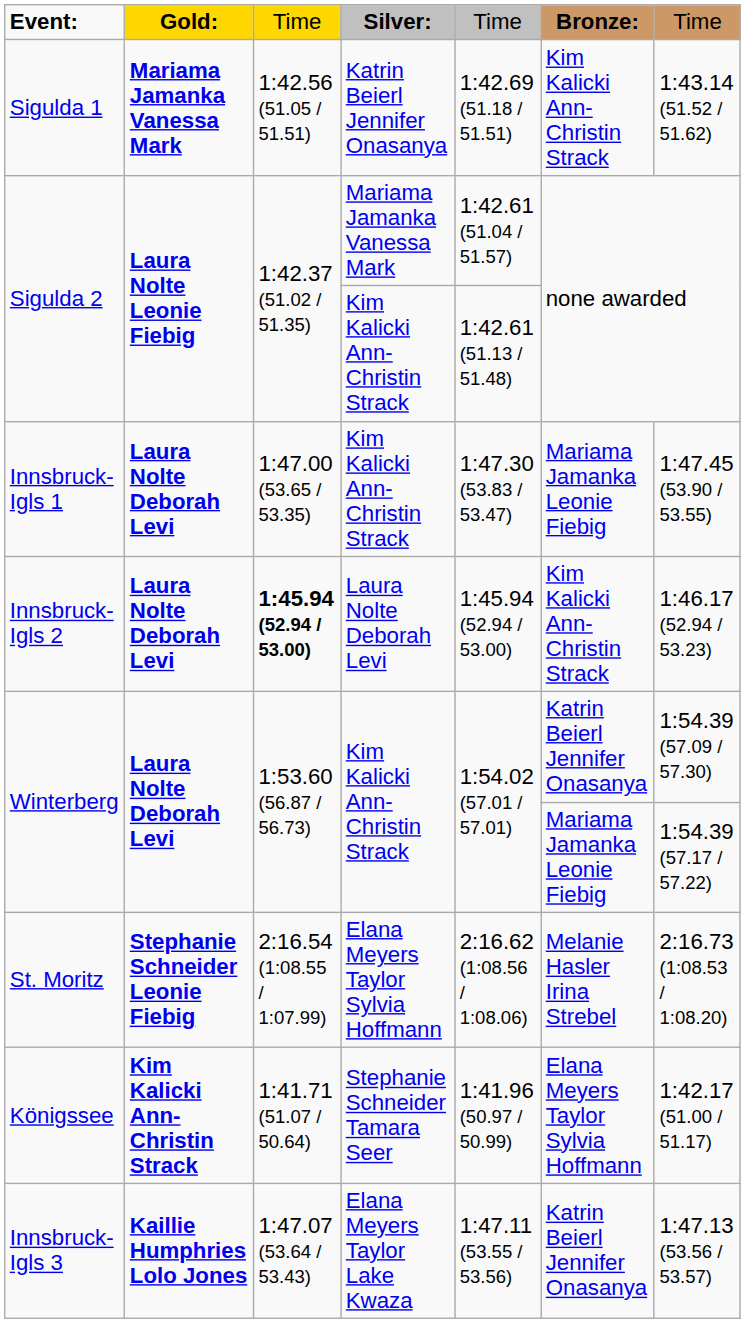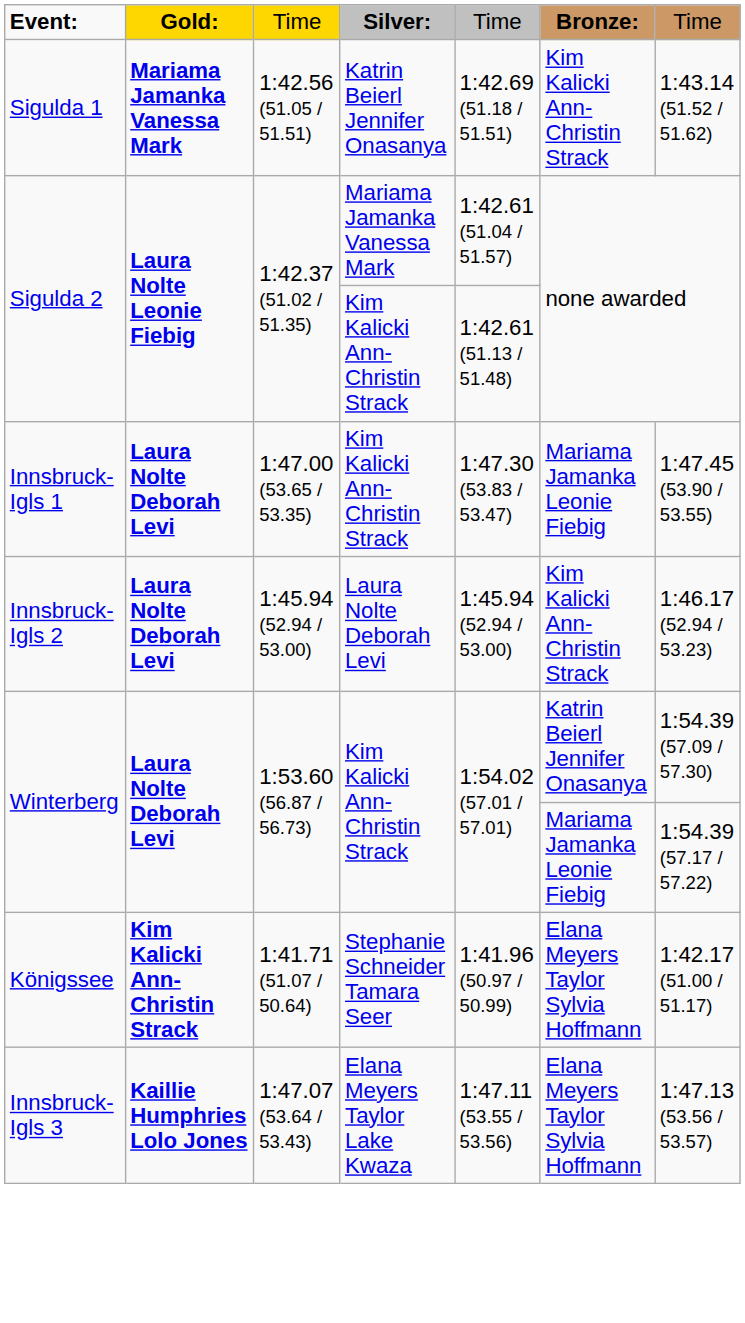 <table class="wikitable" style="width:85%;">
 <tr>
 <td><strong>Event:</strong></td>
 <td style="text-align:center; background:gold;"><strong>Gold:</strong></td>
 <td style="text-align:center; background:gold;">Time</td>
 <td style="text-align:center; background:silver;"><strong>Silver:</strong></td>
 <td style="text-align:center; background:silver;">Time</td>
 <td style="text-align:center; background:#c96;"><strong>Bronze:</strong></td>
 <td style="text-align:center; background:#c96;">Time</td>
 </tr>
 <tr>
 <td> <a href='#'>Sigulda 1</a></td>
 <td><strong><a href='#'>Mariama Jamanka</a><br><a href='#'>Vanessa Mark</a><br><small></small></strong></td>
 <td>1:42.56<br><small>(51.05 / 51.51)</small></td>
 <td><a href='#'>Katrin Beierl</a><br><a href='#'>Jennifer Onasanya</a><br><small></small></td>
 <td>1:42.69<br><small>(51.18 / 51.51)</small></td>
 <td><a href='#'>Kim Kalicki</a><br><a href='#'>Ann-Christin Strack</a><br><small></small></td>
 <td>1:43.14<br><small>(51.52 / 51.62)</small></td>
 </tr>
 <tr>
 <td rowspan=2> <a href='#'>Sigulda 2</a></td>
 <td rowspan=2><strong><a href='#'>Laura Nolte</a><br><a href='#'>Leonie Fiebig</a><br><small></small></strong></td>
 <td rowspan=2>1:42.37<br><small>(51.02 / 51.35)</small></td>
 <td><a href='#'>Mariama Jamanka</a><br><a href='#'>Vanessa Mark</a><br><small></small></td>
 <td>1:42.61<br><small>(51.04 / 51.57)</small></td>
 <td rowspan=2 colspan="2">none awarded</td>
 </tr>
 <tr>
 <td><a href='#'>Kim Kalicki</a><br><a href='#'>Ann-Christin Strack</a><br><small></small></td>
 <td>1:42.61<br><small>(51.13 / 51.48)</small></td>
 </tr>
 <tr>
 <td> <a href='#'>Innsbruck-Igls 1</a></td>
 <td><strong><a href='#'>Laura Nolte</a><br><a href='#'>Deborah Levi</a><br><small></small></strong></td>
 <td>1:47.00<br><small>(53.65 / 53.35)</small></td>
 <td><a href='#'>Kim Kalicki</a><br><a href='#'>Ann-Christin Strack</a><br><small></small></td>
 <td>1:47.30<br><small>(53.83 / 53.47)</small></td>
 <td><a href='#'>Mariama Jamanka</a><br><a href='#'>Leonie Fiebig</a><br><small></small></td>
 <td>1:47.45<br><small>(53.90 / 53.55)</small></td>
 </tr>
 <tr>
 <td> <a href='#'>Innsbruck-Igls 2</a></td>
 <td><strong><a href='#'>Laura Nolte</a><br><a href='#'>Deborah Levi</a><br><small></small></strong></td>
-<td><strong>1:45.94<br><small>(52.94 / 53.00)</small></strong></td>
+<td>1:45.94<br><small>(52.94 / 53.00)</small></td>
 <td><a href='#'>Laura Nolte</a><br><a href='#'>Deborah Levi</a><br><small></small></td>
 <td>1:45.94<br><small>(52.94 / 53.00)</small></td>
 <td><a href='#'>Kim Kalicki</a><br><a href='#'>Ann-Christin Strack</a><br><small></small></td>
 <td>1:46.17<br><small>(52.94 / 53.23)</small></td>
 </tr>
 <tr>
 <td rowspan="2"> <a href='#'>Winterberg</a></td>
 <td rowspan="2"><strong><a href='#'>Laura Nolte</a><br><a href='#'>Deborah Levi</a><br><small></small></strong></td>
 <td rowspan="2">1:53.60<br><small>(56.87 / 56.73)</small></td>
 <td rowspan="2"><a href='#'>Kim Kalicki</a><br><a href='#'>Ann-Christin Strack</a><br><small></small></td>
 <td rowspan="2">1:54.02<br><small>(57.01 / 57.01)</small></td>
 <td><a href='#'>Katrin Beierl</a><br><a href='#'>Jennifer Onasanya</a><br><small></small></td>
 <td>1:54.39<br><small>(57.09 / 57.30)</small></td>
 </tr>
 <tr>
 <td><a href='#'>Mariama Jamanka</a><br><a href='#'>Leonie Fiebig</a><br><small></small></td>
 <td>1:54.39<br><small>(57.17 / 57.22)</small></td>
 </tr>
 <tr>
-<td> <a href='#'>St. Moritz</a></td>
-<td><strong><a href='#'>Stephanie Schneider</a><br><a href='#'>Leonie Fiebig</a><br><small></small></strong></td>
-<td>2:16.54<br><small>(1:08.55 / 1:07.99)</small></td>
-<td><a href='#'>Elana Meyers Taylor</a><br><a href='#'>Sylvia Hoffmann</a><br><small></small></td>
-<td>2:16.62<br><small>(1:08.56 / 1:08.06)</small></td>
-<td><a href='#'>Melanie Hasler</a><br><a href='#'>Irina Strebel</a><br><small></small></td>
-<td>2:16.73<br><small>(1:08.53 / 1:08.20)</small></td>
-</tr>
-<tr>
 <td> <a href='#'>Königssee</a></td>
 <td><strong><a href='#'>Kim Kalicki</a><br><a href='#'>Ann-Christin Strack</a><br><small></small></strong></td>
 <td>1:41.71<br><small>(51.07 / 50.64)</small></td>
 <td><a href='#'>Stephanie Schneider</a><br><a href='#'>Tamara Seer</a><br><small></small></td>
 <td>1:41.96<br><small>(50.97 / 50.99)</small></td>
 <td><a href='#'>Elana Meyers Taylor</a><br><a href='#'>Sylvia Hoffmann</a><br><small></small></td>
 <td>1:42.17<br><small>(51.00 / 51.17)</small></td>
 </tr>
 <tr>
 <td> <a href='#'>Innsbruck-Igls 3</a></td>
 <td><strong><a href='#'>Kaillie Humphries</a><br><a href='#'>Lolo Jones</a><br><small></small></strong></td>
 <td>1:47.07<br><small>(53.64 / 53.43)</small></td>
 <td><a href='#'>Elana Meyers Taylor</a><br><a href='#'>Lake Kwaza</a><br><small></small></td>
 <td>1:47.11<br><small>(53.55 / 53.56)</small></td>
-<td><a href='#'>Katrin Beierl</a><br><a href='#'>Jennifer Onasanya</a><br><small></small></td>
+<td><a href='#'>Elana Meyers Taylor</a><br><a href='#'>Sylvia Hoffmann</a><br><small></small></td>
 <td>1:47.13<br><small>(53.56 / 53.57)</small></td>
 </tr>
 </table>
